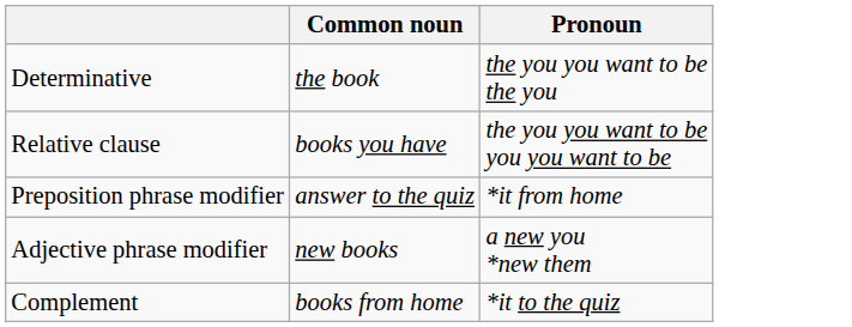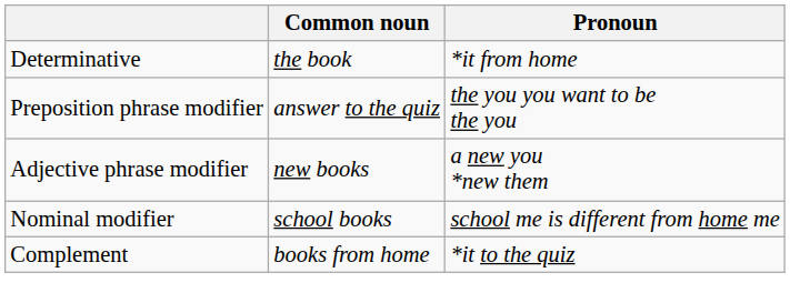 <table class="wikitable">
 <tr>
 <th></th>
 <th>Common noun</th>
 <th>Pronoun</th>
 </tr>
 <tr>
 <td>Determinative</td>
 <td><em><u>the</u> book</em></td>
-<td><em><u>the</u> you you want to be</em><br><em><u>the</u> you</em></td>
-</tr>
-<tr>
-<td>Relative clause</td>
-<td><em>books <u>you have</u></em></td>
-<td><em>the you <u>you want to be</u></em><br><em>you <u>you want to be</u></em></td>
+<td><em>*it from home</em></td>
 </tr>
 <tr>
 <td>Preposition phrase modifier</td>
 <td><em>answer <u>to the quiz</u></em></td>
-<td><em>*it from home</em></td>
+<td><em><u>the</u> you you want to be</em><br><em><u>the</u> you</em></td>
 </tr>
 <tr>
 <td>Adjective phrase modifier</td>
 <td><em><u>new</u> books</em></td>
 <td><em>a <u>new</u> you</em><br><em>*new them</em></td>
 </tr>
 <tr>
+<td>Nominal modifier</td>
+<td><em><u>school</u> books</em></td>
+<td><em><u>school</u> me is different from <u>home</u> me</em></td>
+</tr>
+<tr>
 <td>Complement</td>
 <td><em>books from home</em></td>
 <td><em>*it <u>to the quiz</u></em></td>
 </tr>
 </table>
